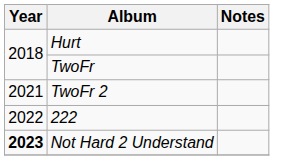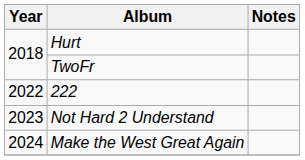 <table class="wikitable sortable">
 <tr>
 <th>Year</th>
 <th>Album</th>
 <th>Notes</th>
 </tr>
 <tr>
 <td rowspan="2">2018</td>
 <td><em>Hurt</em></td>
 <td></td>
 </tr>
 <tr>
 <td><em>TwoFr</em></td>
 <td></td>
 </tr>
 <tr>
-<td>2021</td>
-<td><em>TwoFr 2</em></td>
-<td></td>
-</tr>
-<tr>
 <td>2022</td>
 <td><em>222</em></td>
 <td></td>
 </tr>
 <tr>
-<td><strong>2023</strong></td>
+<td>2023</td>
 <td><em>Not Hard 2 Understand</em></td>
+<td></td>
+</tr>
+<tr>
+<td>2024</td>
+<td><em>Make the West Great Again</em></td>
 <td></td>
 </tr>
 <tr>
 </tr>
 </table>
